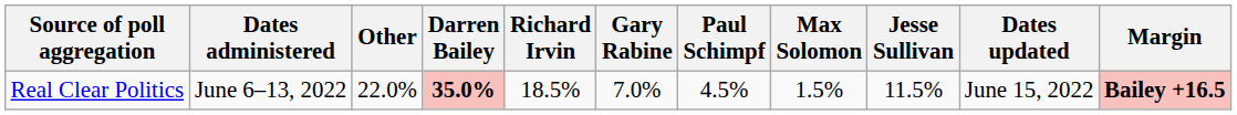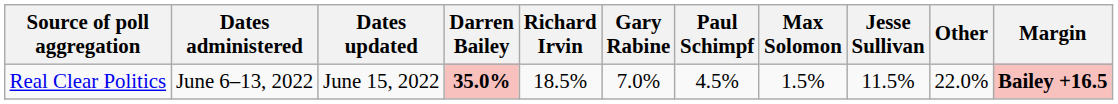 <table class="wikitable sortable" style="text-align:center;font-size:90%;line-height:17px">
 <tr>
 <th>Source of poll<br>aggregation</th>
 <th>Dates<br>administered</th>
-<th>Other<br></th>
+<th>Dates<br>updated</th>
 <th>Darren<br>Bailey</th>
 <th>Richard<br>Irvin</th>
 <th>Gary<br>Rabine</th>
 <th>Paul<br>Schimpf</th>
 <th>Max<br>Solomon</th>
 <th>Jesse<br>Sullivan</th>
-<th>Dates<br>updated</th>
+<th>Other<br></th>
 <th>Margin</th>
 </tr>
 <tr>
 <td><a href='#'>Real Clear Politics</a></td>
 <td>June 6–13, 2022</td>
-<td>22.0%</td>
+<td>June 15, 2022</td>
 <td style="background: rgb(248, 193, 190);"><strong>35.0%</strong></td>
 <td>18.5%</td>
 <td>7.0%</td>
 <td>4.5%</td>
 <td>1.5%</td>
 <td>11.5%</td>
-<td>June 15, 2022</td>
+<td>22.0%</td>
 <td style="background: rgb(248, 193, 190);"><strong>Bailey +16.5</strong></td>
 </tr>
 </table>
